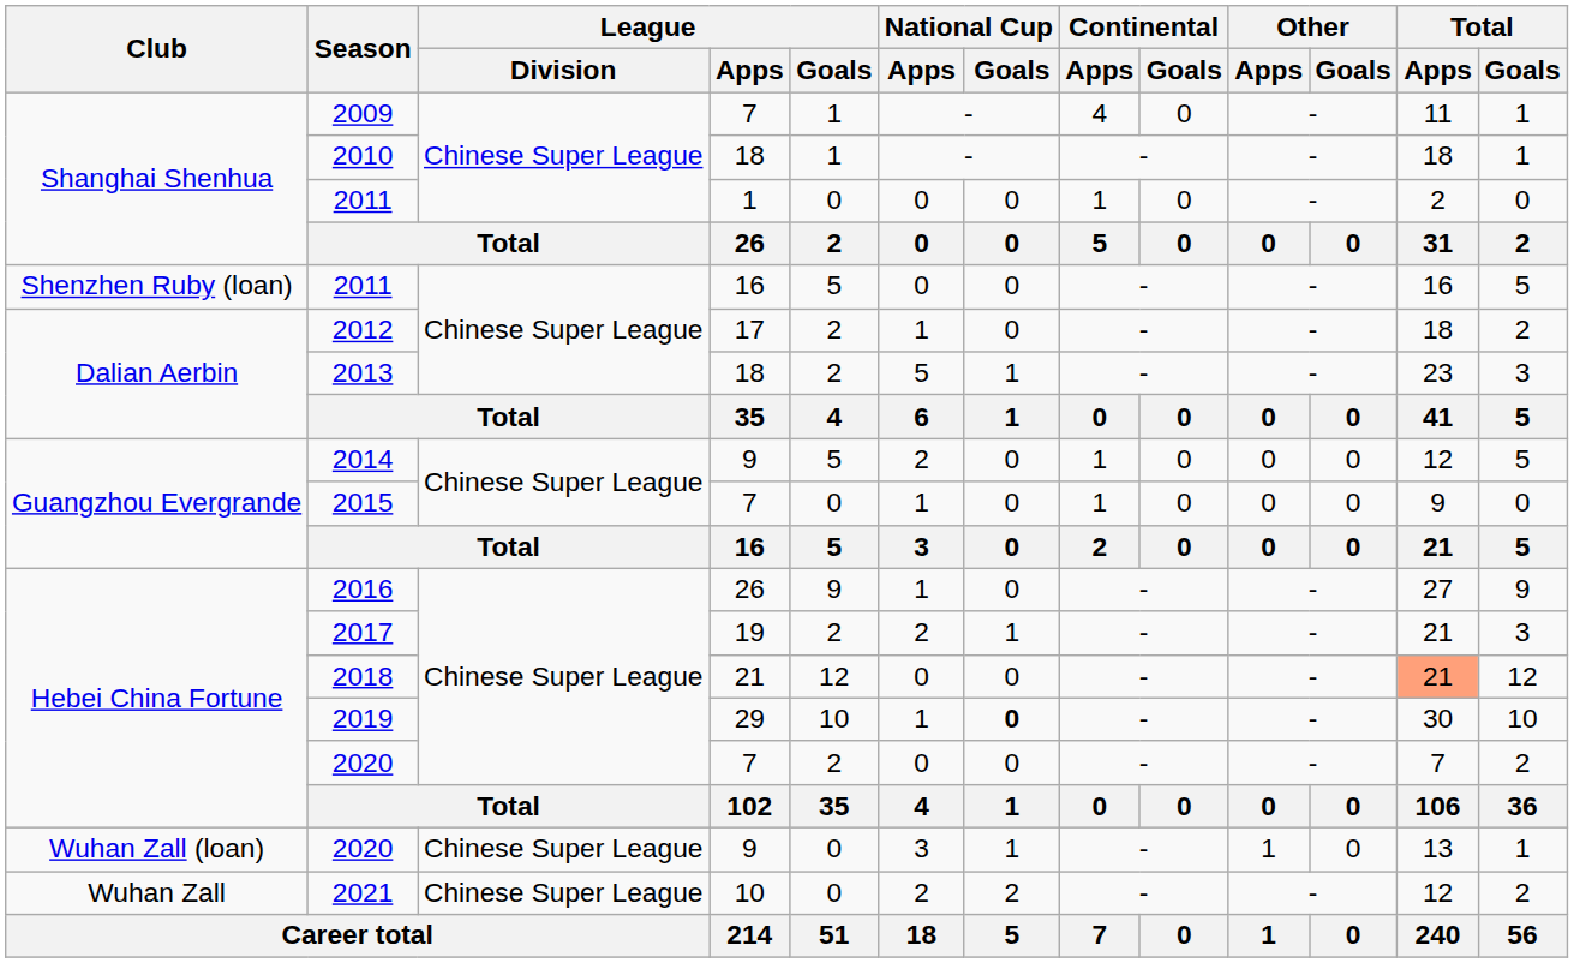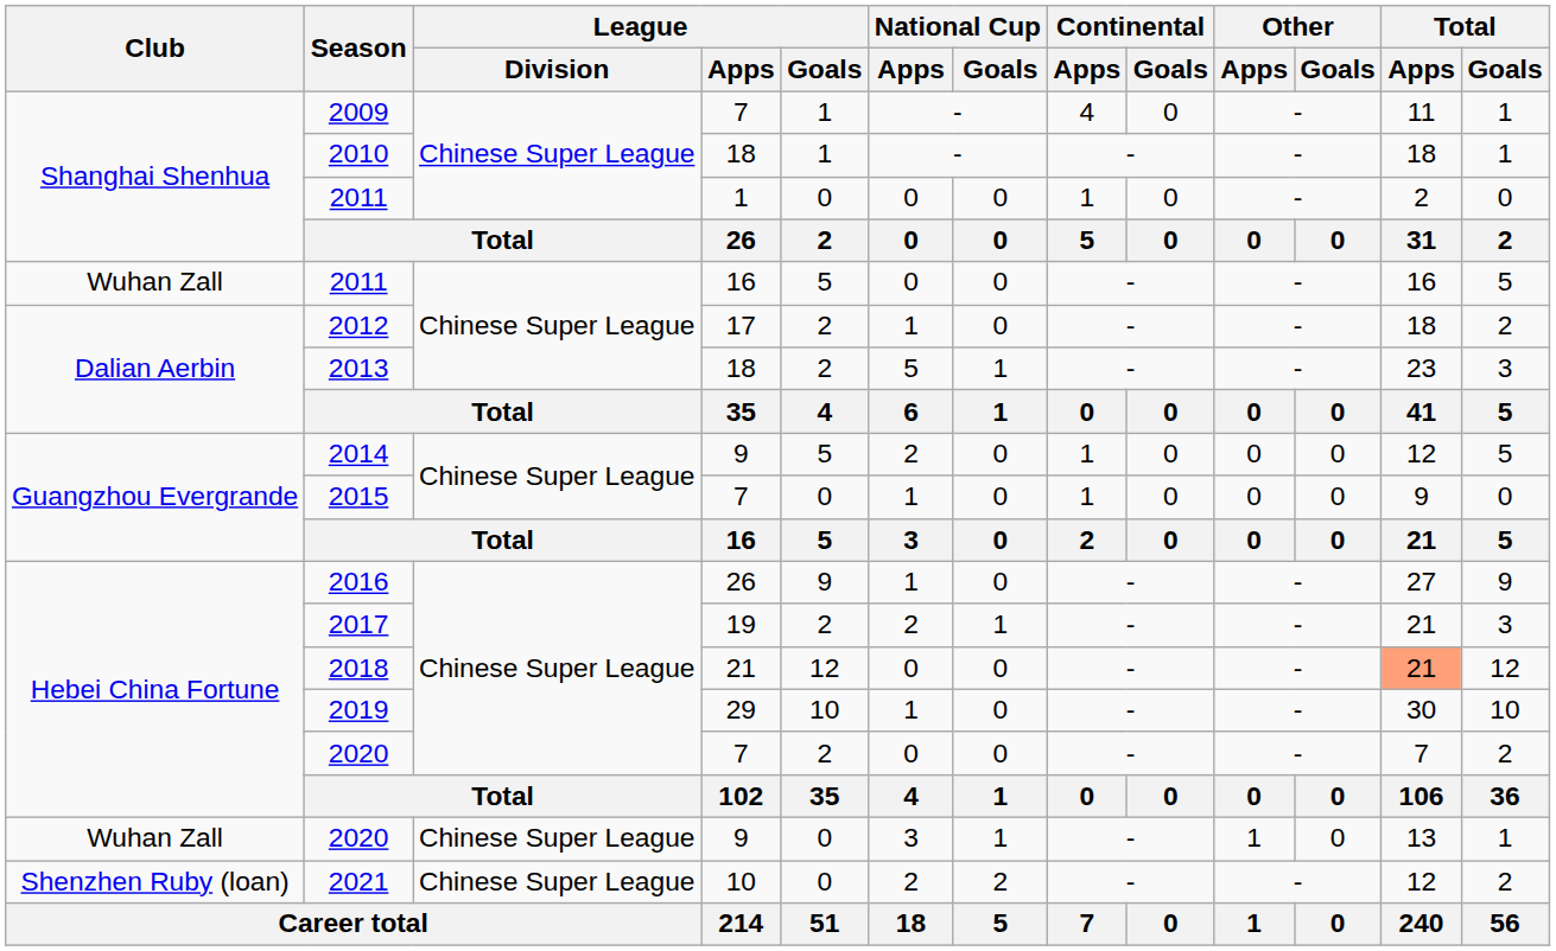 <table class="wikitable" style="text-align: center">
 <tr>
 <th rowspan="2">Club</th>
 <th rowspan="2">Season</th>
 <th colspan="3">League</th>
 <th colspan="2">National Cup</th>
 <th colspan="2">Continental</th>
 <th colspan="2">Other</th>
 <th colspan="2">Total</th>
 </tr>
 <tr>
 <th>Division</th>
 <th>Apps</th>
 <th>Goals</th>
 <th>Apps</th>
 <th>Goals</th>
 <th>Apps</th>
 <th>Goals</th>
 <th>Apps</th>
 <th>Goals</th>
 <th>Apps</th>
 <th>Goals</th>
 </tr>
 <tr>
 <td rowspan="4"><a href='#'>Shanghai Shenhua</a></td>
 <td><a href='#'>2009</a></td>
 <td rowspan="3"><a href='#'>Chinese Super League</a></td>
 <td>7</td>
 <td>1</td>
 <td colspan="2">-</td>
 <td>4</td>
 <td>0</td>
 <td colspan="2">-</td>
 <td>11</td>
 <td>1</td>
 </tr>
 <tr>
 <td><a href='#'>2010</a></td>
 <td>18</td>
 <td>1</td>
 <td colspan="2">-</td>
 <td colspan="2">-</td>
 <td colspan="2">-</td>
 <td>18</td>
 <td>1</td>
 </tr>
 <tr>
 <td><a href='#'>2011</a></td>
 <td>1</td>
 <td>0</td>
 <td>0</td>
 <td>0</td>
 <td>1</td>
 <td>0</td>
 <td colspan="2">-</td>
 <td>2</td>
 <td>0</td>
 </tr>
 <tr>
 <th colspan="2"><strong>Total</strong></th>
 <th>26</th>
 <th>2</th>
 <th>0</th>
 <th>0</th>
 <th>5</th>
 <th>0</th>
 <th>0</th>
 <th>0</th>
 <th>31</th>
 <th>2</th>
 </tr>
 <tr>
-<td><a href='#'>Shenzhen Ruby</a> (loan)</td>
+<td>Wuhan Zall</td>
 <td><a href='#'>2011</a></td>
 <td rowspan="3">Chinese Super League</td>
 <td>16</td>
 <td>5</td>
 <td>0</td>
 <td>0</td>
 <td colspan="2">-</td>
 <td colspan="2">-</td>
 <td>16</td>
 <td>5</td>
 </tr>
 <tr>
 <td rowspan="3"><a href='#'>Dalian Aerbin</a></td>
 <td><a href='#'>2012</a></td>
 <td>17</td>
 <td>2</td>
 <td>1</td>
 <td>0</td>
 <td colspan="2">-</td>
 <td colspan="2">-</td>
 <td>18</td>
 <td>2</td>
 </tr>
 <tr>
 <td><a href='#'>2013</a></td>
 <td>18</td>
 <td>2</td>
 <td>5</td>
 <td>1</td>
 <td colspan="2">-</td>
 <td colspan="2">-</td>
 <td>23</td>
 <td>3</td>
 </tr>
 <tr>
 <th colspan="2"><strong>Total</strong></th>
 <th>35</th>
 <th>4</th>
 <th>6</th>
 <th>1</th>
 <th>0</th>
 <th>0</th>
 <th>0</th>
 <th>0</th>
 <th>41</th>
 <th>5</th>
 </tr>
 <tr>
 <td rowspan="3"><a href='#'>Guangzhou Evergrande</a></td>
 <td><a href='#'>2014</a></td>
 <td rowspan="2">Chinese Super League</td>
 <td>9</td>
 <td>5</td>
 <td>2</td>
 <td>0</td>
 <td>1</td>
 <td>0</td>
 <td>0</td>
 <td>0</td>
 <td>12</td>
 <td>5</td>
 </tr>
 <tr>
 <td><a href='#'>2015</a></td>
 <td>7</td>
 <td>0</td>
 <td>1</td>
 <td>0</td>
 <td>1</td>
 <td>0</td>
 <td>0</td>
 <td>0</td>
 <td>9</td>
 <td>0</td>
 </tr>
 <tr>
 <th colspan="2"><strong>Total</strong></th>
 <th>16</th>
 <th>5</th>
 <th>3</th>
 <th>0</th>
 <th>2</th>
 <th>0</th>
 <th>0</th>
 <th>0</th>
 <th>21</th>
 <th>5</th>
 </tr>
 <tr>
 <td rowspan="6"><a href='#'>Hebei China Fortune</a></td>
 <td><a href='#'>2016</a></td>
 <td rowspan="5">Chinese Super League</td>
 <td>26</td>
 <td>9</td>
 <td>1</td>
 <td>0</td>
 <td colspan="2">-</td>
 <td colspan="2">-</td>
 <td>27</td>
 <td>9</td>
 </tr>
 <tr>
 <td><a href='#'>2017</a></td>
 <td>19</td>
 <td>2</td>
 <td>2</td>
 <td>1</td>
 <td colspan="2">-</td>
 <td colspan="2">-</td>
 <td>21</td>
 <td>3</td>
 </tr>
 <tr>
 <td><a href='#'>2018</a></td>
 <td>21</td>
 <td>12</td>
 <td>0</td>
 <td>0</td>
 <td colspan="2">-</td>
 <td colspan="2">-</td>
 <td style="background: lightsalmon;">21</td>
 <td>12</td>
 </tr>
 <tr>
 <td><a href='#'>2019</a></td>
 <td>29</td>
 <td>10</td>
 <td>1</td>
-<td><strong>0</strong></td>
+<td>0</td>
 <td colspan="2">-</td>
 <td colspan="2">-</td>
 <td>30</td>
 <td>10</td>
 </tr>
 <tr>
 <td><a href='#'>2020</a></td>
 <td>7</td>
 <td>2</td>
 <td>0</td>
 <td>0</td>
 <td colspan="2">-</td>
 <td colspan="2">-</td>
 <td>7</td>
 <td>2</td>
 </tr>
 <tr>
 <th colspan="2"><strong>Total</strong></th>
 <th>102</th>
 <th>35</th>
 <th>4</th>
 <th>1</th>
 <th>0</th>
 <th>0</th>
 <th>0</th>
 <th>0</th>
 <th>106</th>
 <th>36</th>
 </tr>
 <tr>
-<td><a href='#'>Wuhan Zall</a> (loan)</td>
+<td>Wuhan Zall</td>
 <td><a href='#'>2020</a></td>
 <td>Chinese Super League</td>
 <td>9</td>
 <td>0</td>
 <td>3</td>
 <td>1</td>
 <td colspan="2">-</td>
 <td>1</td>
 <td>0</td>
 <td>13</td>
 <td>1</td>
 </tr>
 <tr>
-<td>Wuhan Zall</td>
+<td><a href='#'>Shenzhen Ruby</a> (loan)</td>
 <td><a href='#'>2021</a></td>
 <td>Chinese Super League</td>
 <td>10</td>
 <td>0</td>
 <td>2</td>
 <td>2</td>
 <td colspan="2">-</td>
 <td colspan="2">-</td>
 <td>12</td>
 <td>2</td>
 </tr>
 <tr>
 <th colspan=3>Career total</th>
 <th>214</th>
 <th>51</th>
 <th>18</th>
 <th>5</th>
 <th>7</th>
 <th>0</th>
 <th>1</th>
 <th>0</th>
 <th>240</th>
 <th>56</th>
 </tr>
 </table>
